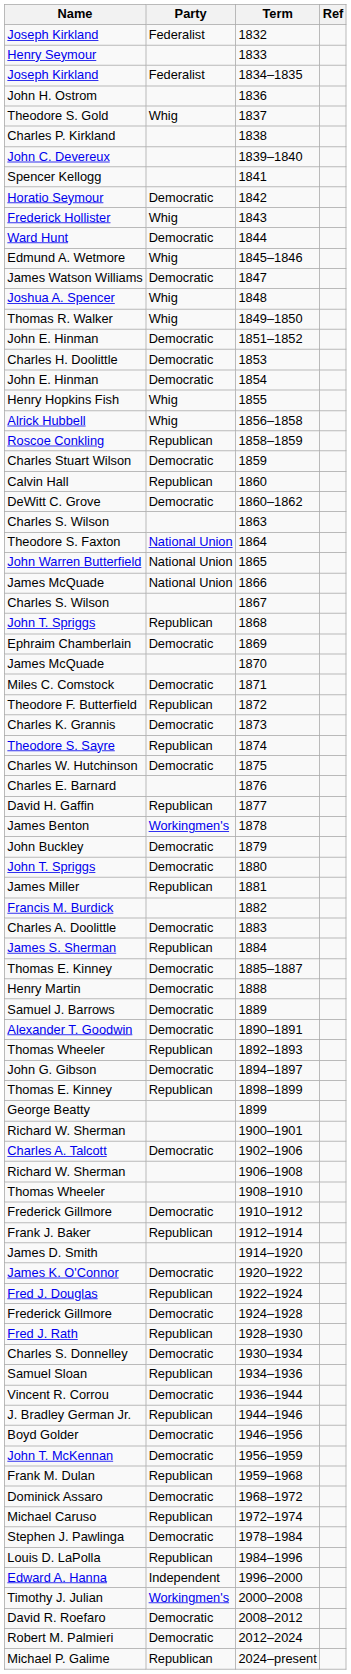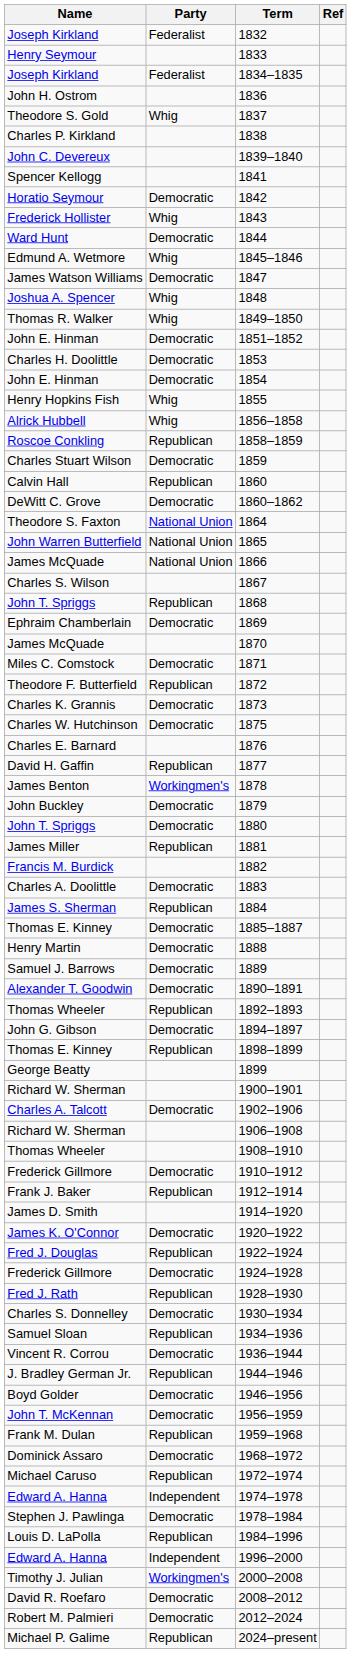 <table class="wikitable">
 <tr>
 <th>Name</th>
 <th>Party</th>
 <th>Term</th>
 <th>Ref</th>
 </tr>
 <tr>
 <td><a href='#'>Joseph Kirkland</a></td>
 <td>Federalist</td>
 <td>1832</td>
 <td></td>
 </tr>
 <tr>
 <td><a href='#'>Henry Seymour</a></td>
 <td></td>
 <td>1833</td>
 <td></td>
 </tr>
 <tr>
 <td><a href='#'>Joseph Kirkland</a></td>
 <td>Federalist</td>
 <td>1834–1835</td>
 <td></td>
 </tr>
 <tr>
 <td>John H. Ostrom</td>
 <td></td>
 <td>1836</td>
 <td></td>
 </tr>
 <tr>
 <td>Theodore S. Gold</td>
 <td>Whig</td>
 <td>1837</td>
 <td></td>
 </tr>
 <tr>
 <td>Charles P. Kirkland</td>
 <td></td>
 <td>1838</td>
 <td></td>
 </tr>
 <tr>
 <td><a href='#'>John C. Devereux</a></td>
 <td></td>
 <td>1839–1840</td>
 <td></td>
 </tr>
 <tr>
 <td>Spencer Kellogg</td>
 <td></td>
 <td>1841</td>
 <td></td>
 </tr>
 <tr>
 <td><a href='#'>Horatio Seymour</a></td>
 <td>Democratic</td>
 <td>1842</td>
 <td></td>
 </tr>
 <tr>
 <td><a href='#'>Frederick Hollister</a></td>
 <td>Whig</td>
 <td>1843</td>
 <td></td>
 </tr>
 <tr>
 <td><a href='#'>Ward Hunt</a></td>
 <td>Democratic</td>
 <td>1844</td>
 <td></td>
 </tr>
 <tr>
 <td>Edmund A. Wetmore</td>
 <td>Whig</td>
 <td>1845–1846</td>
 <td></td>
 </tr>
 <tr>
 <td>James Watson Williams</td>
 <td>Democratic</td>
 <td>1847</td>
 <td></td>
 </tr>
 <tr>
 <td><a href='#'>Joshua A. Spencer</a></td>
 <td>Whig</td>
 <td>1848</td>
 <td></td>
 </tr>
 <tr>
 <td>Thomas R. Walker</td>
 <td>Whig</td>
 <td>1849–1850</td>
 <td></td>
 </tr>
 <tr>
 <td>John E. Hinman</td>
 <td>Democratic</td>
 <td>1851–1852</td>
 <td></td>
 </tr>
 <tr>
 <td>Charles H. Doolittle</td>
 <td>Democratic</td>
 <td>1853</td>
 <td></td>
 </tr>
 <tr>
 <td>John E. Hinman</td>
 <td>Democratic</td>
 <td>1854</td>
 <td></td>
 </tr>
 <tr>
 <td>Henry Hopkins Fish</td>
 <td>Whig</td>
 <td>1855</td>
 <td></td>
 </tr>
 <tr>
 <td><a href='#'>Alrick Hubbell</a></td>
 <td>Whig</td>
 <td>1856–1858</td>
 <td></td>
 </tr>
 <tr>
 <td><a href='#'>Roscoe Conkling</a></td>
 <td>Republican</td>
 <td>1858–1859</td>
 <td></td>
 </tr>
 <tr>
 <td>Charles Stuart Wilson</td>
 <td>Democratic</td>
 <td>1859</td>
 <td></td>
 </tr>
 <tr>
 <td>Calvin Hall</td>
 <td>Republican</td>
 <td>1860</td>
 <td></td>
 </tr>
 <tr>
 <td>DeWitt C. Grove</td>
 <td>Democratic</td>
 <td>1860–1862</td>
 <td></td>
 </tr>
 <tr>
-<td>Charles S. Wilson</td>
-<td></td>
-<td>1863</td>
-<td></td>
-</tr>
-<tr>
 <td>Theodore S. Faxton</td>
 <td><a href='#'>National Union</a></td>
 <td>1864</td>
 <td></td>
 </tr>
 <tr>
 <td><a href='#'>John Warren Butterfield</a></td>
 <td>National Union</td>
 <td>1865</td>
 <td></td>
 </tr>
 <tr>
 <td>James McQuade</td>
 <td>National Union</td>
 <td>1866</td>
 <td></td>
 </tr>
 <tr>
 <td>Charles S. Wilson</td>
 <td></td>
 <td>1867</td>
 <td></td>
 </tr>
 <tr>
 <td><a href='#'>John T. Spriggs</a></td>
 <td>Republican</td>
 <td>1868</td>
 <td></td>
 </tr>
 <tr>
 <td>Ephraim Chamberlain</td>
 <td>Democratic</td>
 <td>1869</td>
 <td></td>
 </tr>
 <tr>
 <td>James McQuade</td>
 <td></td>
 <td>1870</td>
 <td></td>
 </tr>
 <tr>
 <td>Miles C. Comstock</td>
 <td>Democratic</td>
 <td>1871</td>
 <td></td>
 </tr>
 <tr>
 <td>Theodore F. Butterfield</td>
 <td>Republican</td>
 <td>1872</td>
 <td></td>
 </tr>
 <tr>
 <td>Charles K. Grannis</td>
 <td>Democratic</td>
 <td>1873</td>
-<td></td>
-</tr>
-<tr>
-<td><a href='#'>Theodore S. Sayre</a></td>
-<td>Republican</td>
-<td>1874</td>
 <td></td>
 </tr>
 <tr>
 <td>Charles W. Hutchinson</td>
 <td>Democratic</td>
 <td>1875</td>
 <td></td>
 </tr>
 <tr>
 <td>Charles E. Barnard</td>
 <td></td>
 <td>1876</td>
 <td></td>
 </tr>
 <tr>
 <td>David H. Gaffin</td>
 <td>Republican</td>
 <td>1877</td>
 <td></td>
 </tr>
 <tr>
 <td>James Benton</td>
 <td><a href='#'>Workingmen's</a></td>
 <td>1878</td>
 <td></td>
 </tr>
 <tr>
 <td>John Buckley</td>
 <td>Democratic</td>
 <td>1879</td>
 <td></td>
 </tr>
 <tr>
 <td><a href='#'>John T. Spriggs</a></td>
 <td>Democratic</td>
 <td>1880</td>
 <td></td>
 </tr>
 <tr>
 <td>James Miller</td>
 <td>Republican</td>
 <td>1881</td>
 <td></td>
 </tr>
 <tr>
 <td><a href='#'>Francis M. Burdick</a></td>
 <td></td>
 <td>1882</td>
 <td></td>
 </tr>
 <tr>
 <td>Charles A. Doolittle</td>
 <td>Democratic</td>
 <td>1883</td>
 <td></td>
 </tr>
 <tr>
 <td><a href='#'>James S. Sherman</a></td>
 <td>Republican</td>
 <td>1884</td>
 <td></td>
 </tr>
 <tr>
 <td>Thomas E. Kinney</td>
 <td>Democratic</td>
 <td>1885–1887</td>
 <td></td>
 </tr>
 <tr>
 <td>Henry Martin</td>
 <td>Democratic</td>
 <td>1888</td>
 <td></td>
 </tr>
 <tr>
 <td>Samuel J. Barrows</td>
 <td>Democratic</td>
 <td>1889</td>
 <td></td>
 </tr>
 <tr>
 <td><a href='#'>Alexander T. Goodwin</a></td>
 <td>Democratic</td>
 <td>1890–1891</td>
 <td></td>
 </tr>
 <tr>
 <td>Thomas Wheeler</td>
 <td>Republican</td>
 <td>1892–1893</td>
 <td></td>
 </tr>
 <tr>
 <td>John G. Gibson</td>
 <td>Democratic</td>
 <td>1894–1897</td>
 <td></td>
 </tr>
 <tr>
 <td>Thomas E. Kinney</td>
 <td>Republican</td>
 <td>1898–1899</td>
 <td></td>
 </tr>
 <tr>
 <td>George Beatty</td>
 <td></td>
 <td>1899</td>
 <td></td>
 </tr>
 <tr>
 <td>Richard W. Sherman</td>
 <td></td>
 <td>1900–1901</td>
 <td></td>
 </tr>
 <tr>
 <td><a href='#'>Charles A. Talcott</a></td>
 <td>Democratic</td>
 <td>1902–1906</td>
 <td></td>
 </tr>
 <tr>
 <td>Richard W. Sherman</td>
 <td></td>
 <td>1906–1908</td>
 <td></td>
 </tr>
 <tr>
 <td>Thomas Wheeler</td>
 <td></td>
 <td>1908–1910</td>
 <td></td>
 </tr>
 <tr>
 <td>Frederick Gillmore</td>
 <td>Democratic</td>
 <td>1910–1912</td>
 <td></td>
 </tr>
 <tr>
 <td>Frank J. Baker</td>
 <td>Republican</td>
 <td>1912–1914</td>
 <td></td>
 </tr>
 <tr>
 <td>James D. Smith</td>
 <td></td>
 <td>1914–1920</td>
 <td></td>
 </tr>
 <tr>
 <td><a href='#'>James K. O'Connor</a></td>
 <td>Democratic</td>
 <td>1920–1922</td>
 <td></td>
 </tr>
 <tr>
 <td><a href='#'>Fred J. Douglas</a></td>
 <td>Republican</td>
 <td>1922–1924</td>
 <td></td>
 </tr>
 <tr>
 <td>Frederick Gillmore</td>
 <td>Democratic</td>
 <td>1924–1928</td>
 <td></td>
 </tr>
 <tr>
 <td><a href='#'>Fred J. Rath</a></td>
 <td>Republican</td>
 <td>1928–1930</td>
 <td></td>
 </tr>
 <tr>
 <td>Charles S. Donnelley</td>
 <td>Democratic</td>
 <td>1930–1934</td>
 <td></td>
 </tr>
 <tr>
 <td>Samuel Sloan</td>
 <td>Republican</td>
 <td>1934–1936</td>
 <td></td>
 </tr>
 <tr>
 <td>Vincent R. Corrou</td>
 <td>Democratic</td>
 <td>1936–1944</td>
 <td></td>
 </tr>
 <tr>
 <td>J. Bradley German Jr.</td>
 <td>Republican</td>
 <td>1944–1946</td>
 <td></td>
 </tr>
 <tr>
 <td>Boyd Golder</td>
 <td>Democratic</td>
 <td>1946–1956</td>
 <td></td>
 </tr>
 <tr>
 <td><a href='#'>John T. McKennan</a></td>
 <td>Democratic</td>
 <td>1956–1959</td>
 <td></td>
 </tr>
 <tr>
 <td>Frank M. Dulan</td>
 <td>Republican</td>
 <td>1959–1968</td>
 <td></td>
 </tr>
 <tr>
 <td>Dominick Assaro</td>
 <td>Democratic</td>
 <td>1968–1972</td>
 <td></td>
 </tr>
 <tr>
 <td>Michael Caruso</td>
 <td>Republican</td>
 <td>1972–1974</td>
 <td></td>
 </tr>
 <tr>
+<td><a href='#'>Edward A. Hanna</a></td>
+<td>Independent</td>
+<td>1974–1978</td>
+<td></td>
+</tr>
+<tr>
 <td>Stephen J. Pawlinga</td>
 <td>Democratic</td>
 <td>1978–1984</td>
 <td></td>
 </tr>
 <tr>
 <td>Louis D. LaPolla</td>
 <td>Republican</td>
 <td>1984–1996</td>
 <td></td>
 </tr>
 <tr>
 <td><a href='#'>Edward A. Hanna</a></td>
 <td>Independent</td>
 <td>1996–2000</td>
 <td></td>
 </tr>
 <tr>
 <td>Timothy J. Julian</td>
 <td><a href='#'>Workingmen's</a></td>
 <td>2000–2008</td>
 <td></td>
 </tr>
 <tr>
 <td>David R. Roefaro</td>
 <td>Democratic</td>
 <td>2008–2012</td>
 <td></td>
 </tr>
 <tr>
 <td>Robert M. Palmieri</td>
 <td>Democratic</td>
 <td>2012–2024</td>
 <td></td>
 </tr>
 <tr>
 <td>Michael P. Galime</td>
 <td>Republican</td>
 <td>2024–present</td>
 <td></td>
 </tr>
 </table>
